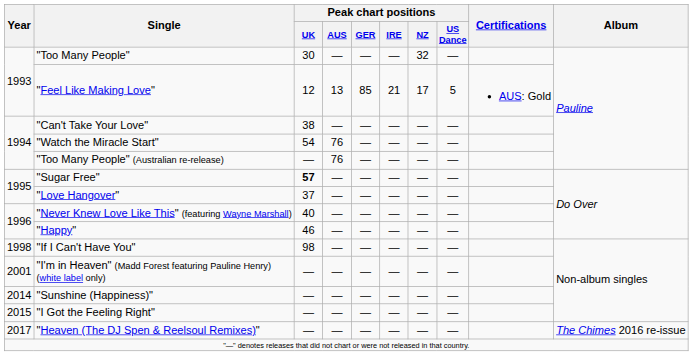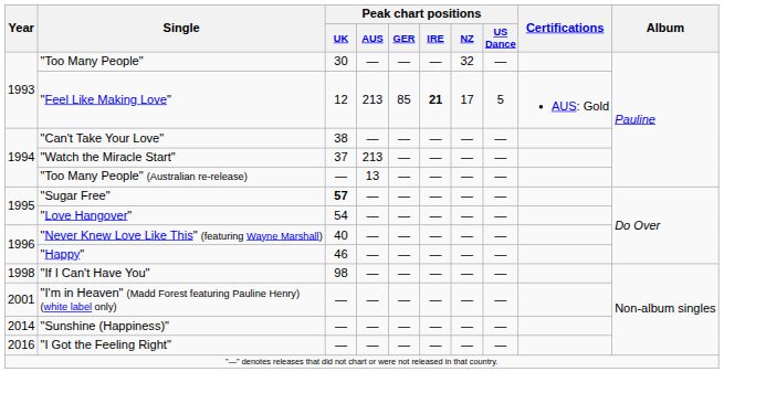 <table class="wikitable" style="text-align:center;">
 <tr>
 <th rowspan="2">Year</th>
 <th rowspan="2">Single</th>
 <th colspan="6">Peak chart positions</th>
 <th scope="col" rowspan="2"><a href='#'>Certifications</a></th>
 <th rowspan="2">Album</th>
 </tr>
 <tr style="font-size:smaller;">
 <th style="width:35px;"><a href='#'>UK</a><br></th>
 <th style="width:35px;"><a href='#'>AUS</a><br></th>
 <th style="width:35px;"><a href='#'>GER</a><br></th>
 <th style="width:35px;"><a href='#'>IRE</a><br></th>
 <th style="width:35px;"><a href='#'>NZ</a><br></th>
 <th style="width:35px;"><a href='#'>US<br>Dance</a><br></th>
 </tr>
 <tr>
 <td rowspan="2">1993</td>
 <td style="text-align:left;">"Too Many People"</td>
 <td>30</td>
 <td>—</td>
 <td>—</td>
 <td>—</td>
 <td>32</td>
 <td>—</td>
 <td></td>
 <td style="text-align:left;" rowspan="5"><em><a href='#'>Pauline</a></em></td>
 </tr>
 <tr>
 <td style="text-align:left;">"<a href='#'>Feel Like Making Love</a>"</td>
 <td>12</td>
-<td>13</td>
+<td>213</td>
 <td>85</td>
-<td>21</td>
+<td><strong>21</strong></td>
 <td>17</td>
 <td>5</td>
 <td><br><ul><li><a href='#'>AUS</a>: Gold</li></ul></td>
 </tr>
 <tr>
 <td rowspan="3">1994</td>
 <td style="text-align:left;">"Can't Take Your Love"</td>
 <td>38</td>
 <td>—</td>
 <td>—</td>
 <td>—</td>
 <td>—</td>
 <td>—</td>
 <td></td>
 </tr>
 <tr>
 <td style="text-align:left;">"Watch the Miracle Start"</td>
-<td>54</td>
-<td>76</td>
+<td>37</td>
+<td>213</td>
 <td>—</td>
 <td>—</td>
 <td>—</td>
 <td>—</td>
 <td></td>
 </tr>
 <tr>
 <td style="text-align:left;">"Too Many People" <small>(Australian re-release)</small></td>
 <td>—</td>
-<td>76</td>
+<td>13</td>
 <td>—</td>
 <td>—</td>
 <td>—</td>
 <td>—</td>
 <td></td>
 </tr>
 <tr>
 <td rowspan="2">1995</td>
 <td style="text-align:left;">"Sugar Free"</td>
 <td><strong>57</strong></td>
 <td>—</td>
 <td>—</td>
 <td>—</td>
 <td>—</td>
 <td>—</td>
 <td></td>
 <td style="text-align:left;" rowspan="4"><em>Do Over</em></td>
 </tr>
 <tr>
 <td style="text-align:left;">"<a href='#'>Love Hangover</a>"</td>
-<td>37</td>
+<td>54</td>
 <td>—</td>
 <td>—</td>
 <td>—</td>
 <td>—</td>
 <td>—</td>
 <td></td>
 </tr>
 <tr>
 <td rowspan="2">1996</td>
 <td style="text-align:left;">"<a href='#'>Never Knew Love Like This</a>" <small>(featuring <a href='#'>Wayne Marshall</a>)</small></td>
 <td>40</td>
 <td>—</td>
 <td>—</td>
 <td>—</td>
 <td>—</td>
 <td>—</td>
 <td></td>
 </tr>
 <tr>
 <td style="text-align:left;">"<a href='#'>Happy</a>"</td>
 <td>46</td>
 <td>—</td>
 <td>—</td>
 <td>—</td>
 <td>—</td>
 <td>—</td>
 <td></td>
 </tr>
 <tr>
 <td>1998</td>
 <td style="text-align:left;">"If I Can't Have You"</td>
 <td>98</td>
 <td>—</td>
 <td>—</td>
 <td>—</td>
 <td>—</td>
 <td>—</td>
 <td></td>
 <td style="text-align:left;" rowspan="4">Non-album singles</td>
 </tr>
 <tr>
 <td>2001</td>
 <td style="text-align:left;">"I'm in Heaven" <small>(Madd Forest featuring Pauline Henry)<br>(<a href='#'>white label</a> only)</small></td>
 <td>—</td>
 <td>—</td>
 <td>—</td>
 <td>—</td>
 <td>—</td>
 <td>—</td>
 <td></td>
 </tr>
 <tr>
 <td>2014</td>
 <td style="text-align:left;">"Sunshine (Happiness)"</td>
 <td>—</td>
 <td>—</td>
 <td>—</td>
 <td>—</td>
 <td>—</td>
 <td>—</td>
 <td></td>
 </tr>
 <tr>
-<td>2015</td>
+<td>2016</td>
 <td style="text-align:left;">"I Got the Feeling Right"</td>
 <td>—</td>
 <td>—</td>
 <td>—</td>
 <td>—</td>
 <td>—</td>
 <td>—</td>
 <td></td>
 </tr>
 <tr>
-<td>2017</td>
-<td style="text-align:left;">"<a href='#'>Heaven (The DJ Spen & Reelsoul Remixes)</a>"</td>
-<td>—</td>
-<td>—</td>
-<td>—</td>
-<td>—</td>
-<td>—</td>
-<td>—</td>
-<td></td>
-<td style="text-align:left;"><em><a href='#'>The Chimes</a></em> 2016 re-issue</td>
-</tr>
-<tr>
 <td colspan="10" style="text-align:center; font-size:8pt;">"—" denotes releases that did not chart or were not released in that country.</td>
 </tr>
 </table>
